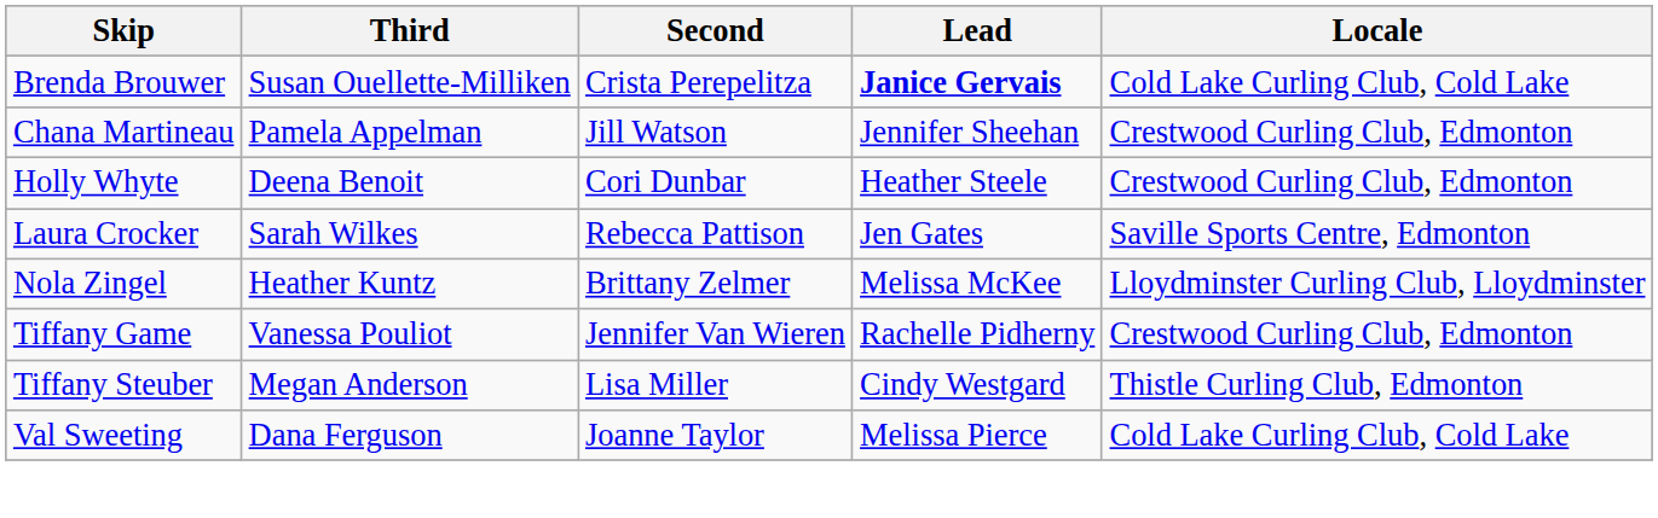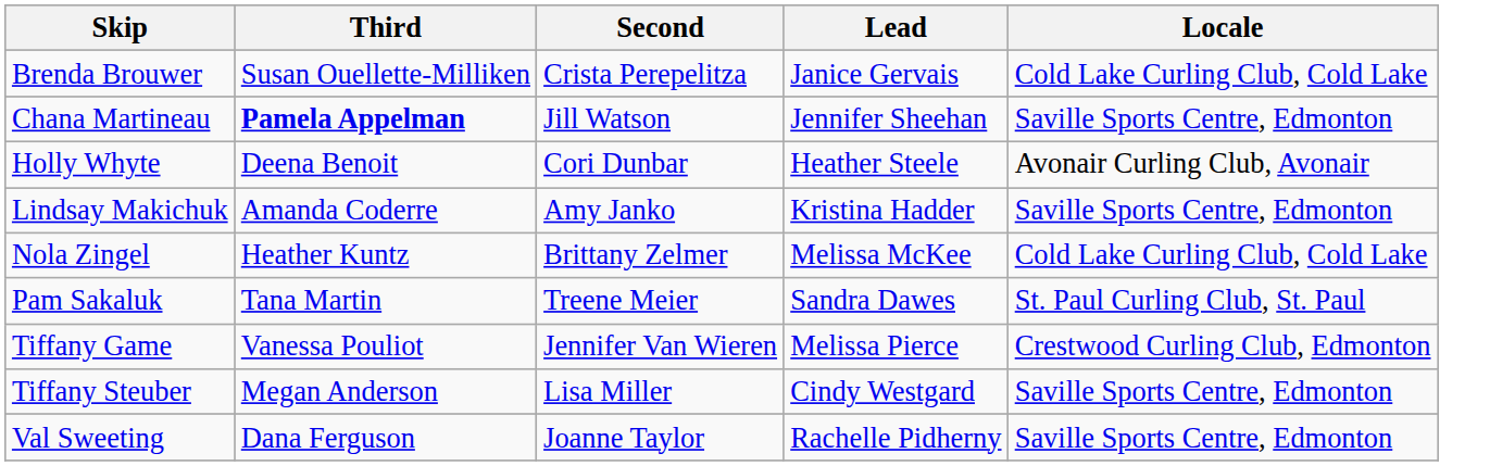 <table class=wikitable>
 <tr>
 <th>Skip</th>
 <th>Third</th>
 <th>Second</th>
 <th>Lead</th>
 <th>Locale</th>
 </tr>
 <tr>
 <td><a href='#'>Brenda Brouwer</a></td>
 <td><a href='#'>Susan Ouellette-Milliken</a></td>
 <td><a href='#'>Crista Perepelitza</a></td>
-<td><strong><a href='#'>Janice Gervais</a></strong></td>
+<td><a href='#'>Janice Gervais</a></td>
 <td><a href='#'>Cold Lake Curling Club</a>, <a href='#'>Cold Lake</a></td>
 </tr>
 <tr>
 <td><a href='#'>Chana Martineau</a></td>
-<td><a href='#'>Pamela Appelman</a></td>
+<td><strong><a href='#'>Pamela Appelman</a></strong></td>
 <td><a href='#'>Jill Watson</a></td>
 <td><a href='#'>Jennifer Sheehan</a></td>
-<td><a href='#'>Crestwood Curling Club</a>, <a href='#'>Edmonton</a></td>
+<td><a href='#'>Saville Sports Centre</a>, <a href='#'>Edmonton</a></td>
 </tr>
 <tr>
 <td><a href='#'>Holly Whyte</a></td>
 <td><a href='#'>Deena Benoit</a></td>
 <td><a href='#'>Cori Dunbar</a></td>
 <td><a href='#'>Heather Steele</a></td>
-<td><a href='#'>Crestwood Curling Club</a>, <a href='#'>Edmonton</a></td>
+<td>Avonair Curling Club, <a href='#'>Avonair</a></td>
 </tr>
 <tr>
-<td><a href='#'>Laura Crocker</a></td>
-<td><a href='#'>Sarah Wilkes</a></td>
-<td><a href='#'>Rebecca Pattison</a></td>
-<td><a href='#'>Jen Gates</a></td>
+<td><a href='#'>Lindsay Makichuk</a></td>
+<td><a href='#'>Amanda Coderre</a></td>
+<td><a href='#'>Amy Janko</a></td>
+<td><a href='#'>Kristina Hadder</a></td>
 <td><a href='#'>Saville Sports Centre</a>, <a href='#'>Edmonton</a></td>
 </tr>
 <tr>
 <td><a href='#'>Nola Zingel</a></td>
 <td><a href='#'>Heather Kuntz</a></td>
 <td><a href='#'>Brittany Zelmer</a></td>
 <td><a href='#'>Melissa McKee</a></td>
-<td><a href='#'>Lloydminster Curling Club</a>, <a href='#'>Lloydminster</a></td>
+<td><a href='#'>Cold Lake Curling Club</a>, <a href='#'>Cold Lake</a></td>
+</tr>
+<tr>
+<td><a href='#'>Pam Sakaluk</a></td>
+<td><a href='#'>Tana Martin</a></td>
+<td><a href='#'>Treene Meier</a></td>
+<td><a href='#'>Sandra Dawes</a></td>
+<td><a href='#'>St. Paul Curling Club</a>, <a href='#'>St. Paul</a></td>
 </tr>
 <tr>
 <td><a href='#'>Tiffany Game</a></td>
 <td><a href='#'>Vanessa Pouliot</a></td>
 <td><a href='#'>Jennifer Van Wieren</a></td>
-<td><a href='#'>Rachelle Pidherny</a></td>
+<td><a href='#'>Melissa Pierce</a></td>
 <td><a href='#'>Crestwood Curling Club</a>, <a href='#'>Edmonton</a></td>
 </tr>
 <tr>
 <td><a href='#'>Tiffany Steuber</a></td>
 <td><a href='#'>Megan Anderson</a></td>
 <td><a href='#'>Lisa Miller</a></td>
 <td><a href='#'>Cindy Westgard</a></td>
-<td><a href='#'>Thistle Curling Club</a>, <a href='#'>Edmonton</a></td>
+<td><a href='#'>Saville Sports Centre</a>, <a href='#'>Edmonton</a></td>
 </tr>
 <tr>
 <td><a href='#'>Val Sweeting</a></td>
 <td><a href='#'>Dana Ferguson</a></td>
 <td><a href='#'>Joanne Taylor</a></td>
-<td><a href='#'>Melissa Pierce</a></td>
-<td><a href='#'>Cold Lake Curling Club</a>, <a href='#'>Cold Lake</a></td>
+<td><a href='#'>Rachelle Pidherny</a></td>
+<td><a href='#'>Saville Sports Centre</a>, <a href='#'>Edmonton</a></td>
 </tr>
 </table>
